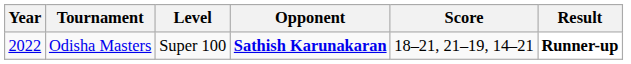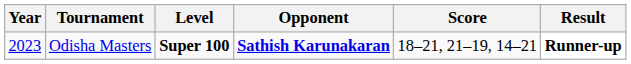 <table class="sortable wikitable" style="font-size: 90%;">
 <tr>
 <th>Year</th>
 <th>Tournament</th>
 <th>Level</th>
 <th>Opponent</th>
 <th>Score</th>
 <th>Result</th>
 </tr>
 <tr>
-<td align="center"><a href='#'>2022</a></td>
+<td align="center"><a href='#'>2023</a></td>
 <td align="left"><a href='#'>Odisha Masters</a></td>
-<td align="left">Super 100</td>
+<td align="left"><strong>Super 100</strong></td>
 <td align="left"><strong> <a href='#'>Sathish Karunakaran</a></strong></td>
 <td align="left">18–21, 21–19, 14–21</td>
 <td style="text-align:left; background:white"> <strong>Runner-up</strong></td>
 </tr>
 </table>
